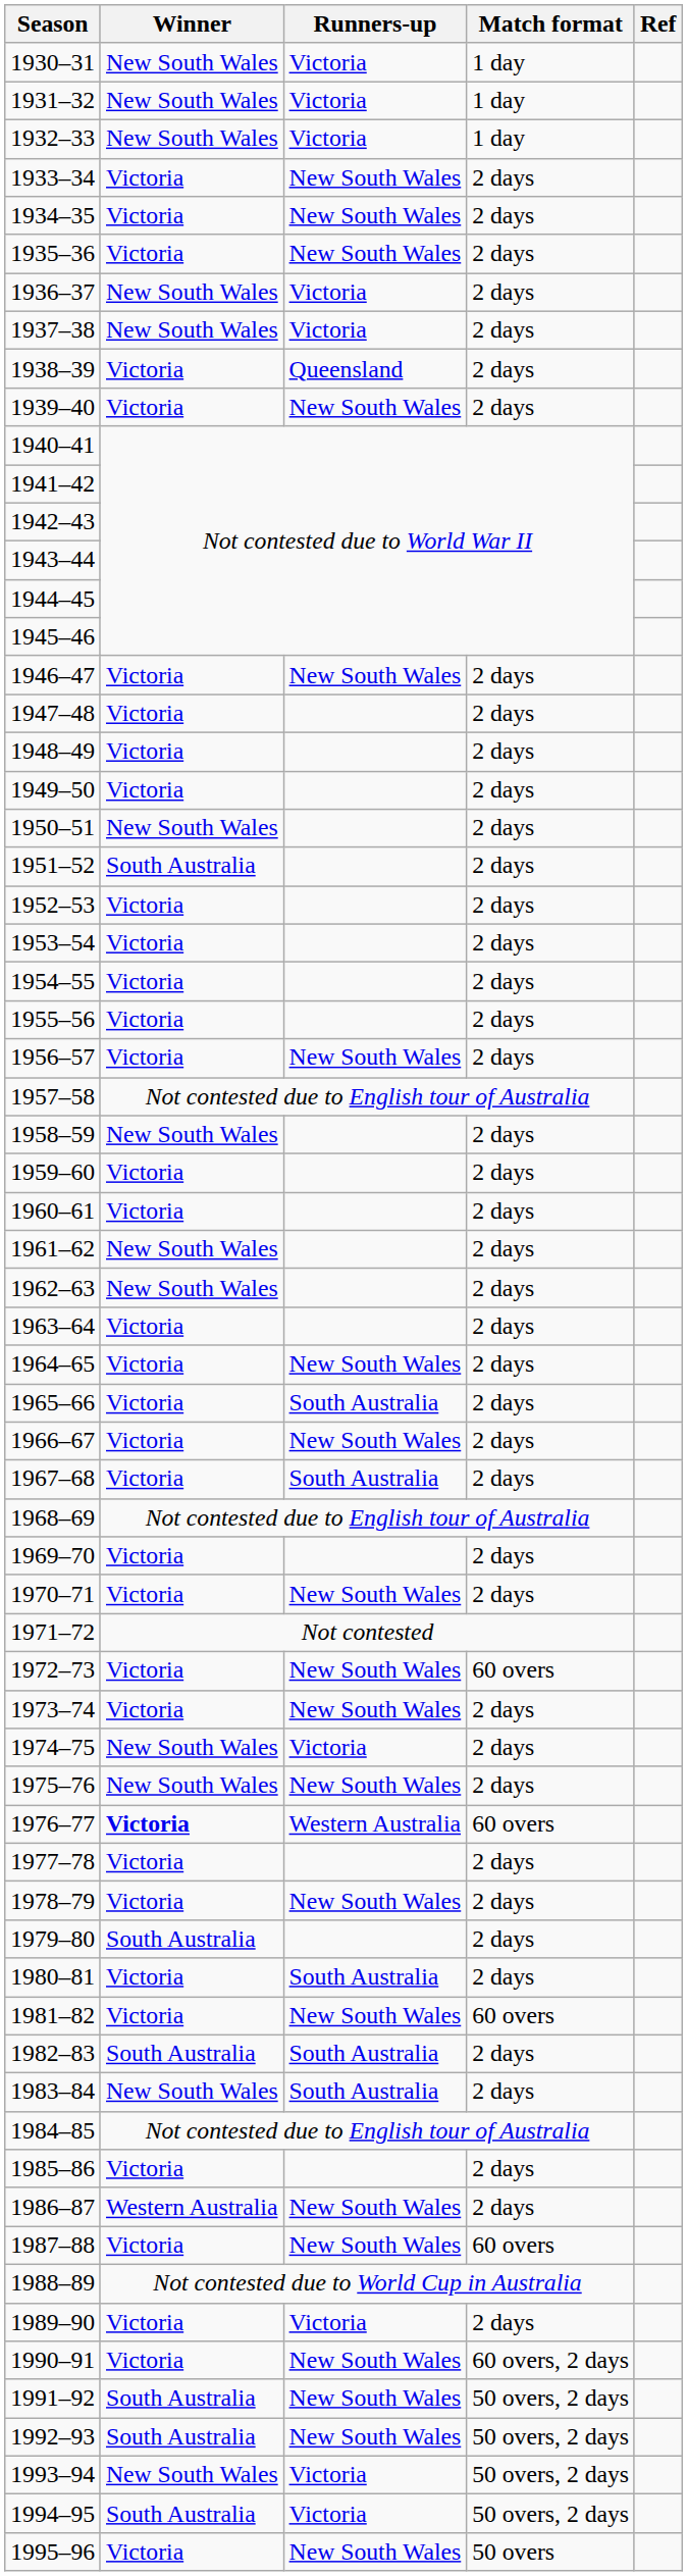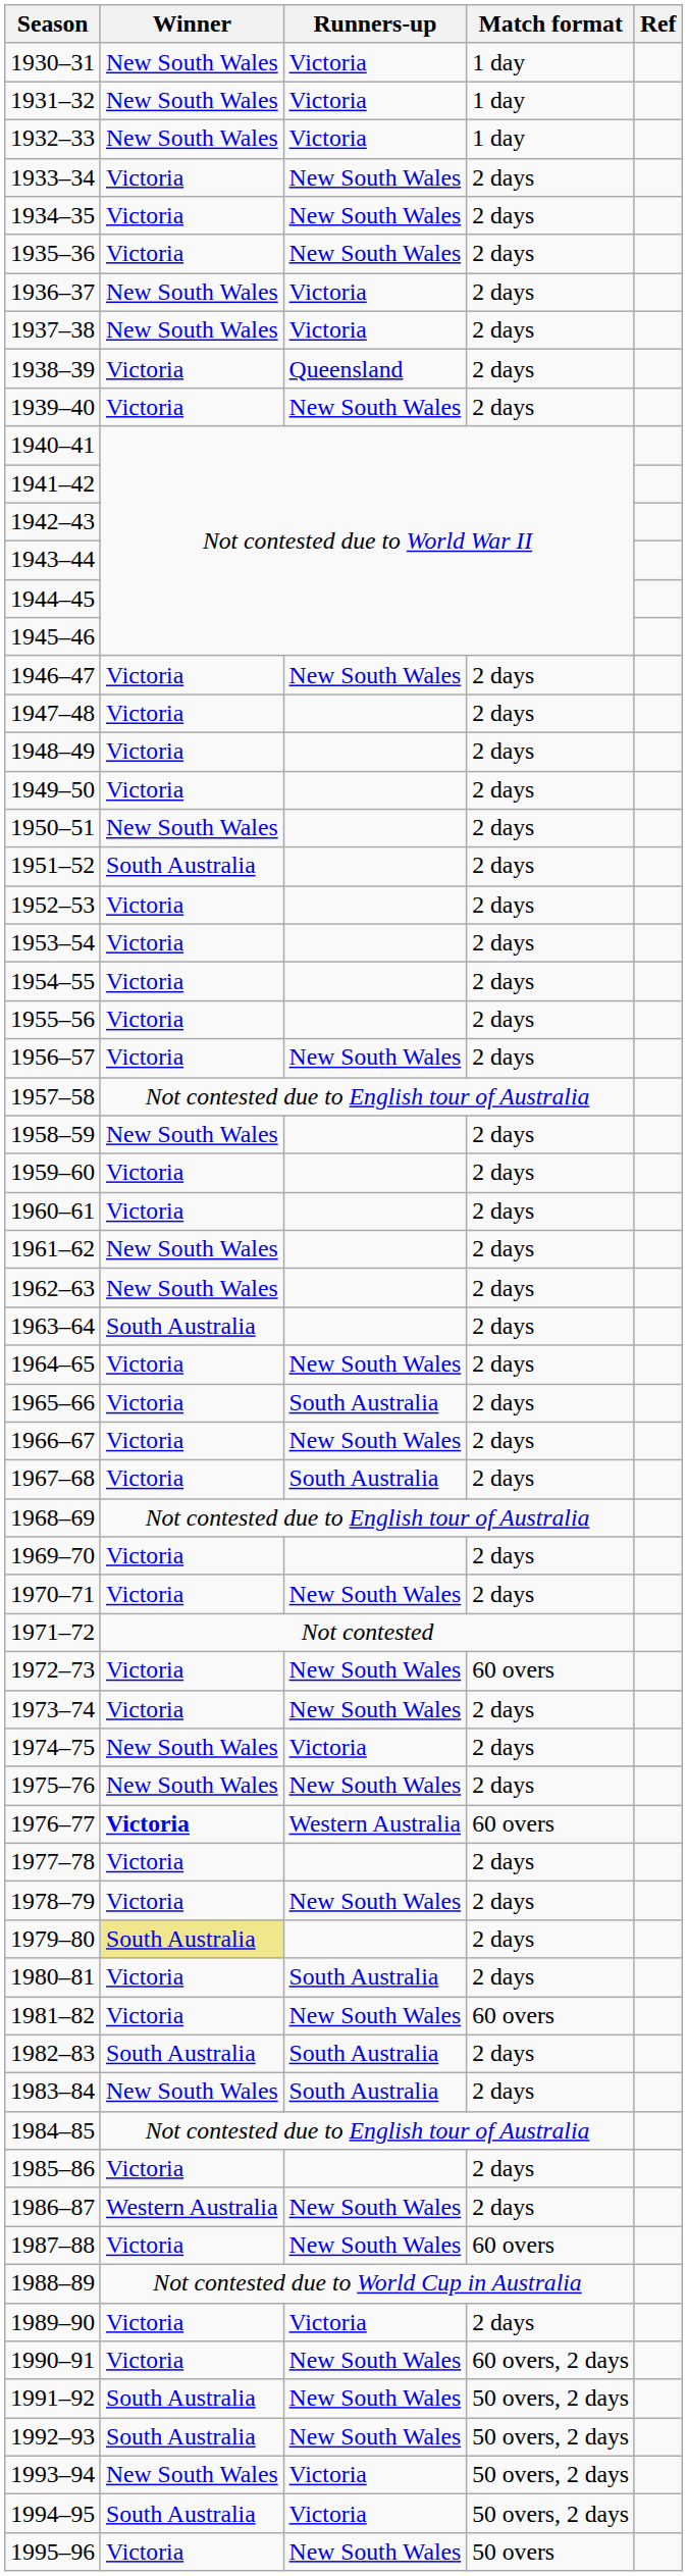 <table class="wikitable">
 <tr>
 <th>Season</th>
 <th>Winner</th>
 <th>Runners-up</th>
 <th>Match format</th>
 <th>Ref</th>
 </tr>
 <tr>
 <td>1930–31</td>
 <td><a href='#'>New South Wales</a></td>
 <td><a href='#'>Victoria</a></td>
 <td>1 day</td>
 <td></td>
 </tr>
 <tr>
 <td>1931–32</td>
 <td><a href='#'>New South Wales</a></td>
 <td><a href='#'>Victoria</a></td>
 <td>1 day</td>
 <td></td>
 </tr>
 <tr>
 <td>1932–33</td>
 <td><a href='#'>New South Wales</a></td>
 <td><a href='#'>Victoria</a></td>
 <td>1 day</td>
 <td></td>
 </tr>
 <tr>
 <td>1933–34</td>
 <td><a href='#'>Victoria</a></td>
 <td><a href='#'>New South Wales</a></td>
 <td>2 days</td>
 <td></td>
 </tr>
 <tr>
 <td>1934–35</td>
 <td><a href='#'>Victoria</a></td>
 <td><a href='#'>New South Wales</a></td>
 <td>2 days</td>
 <td></td>
 </tr>
 <tr>
 <td>1935–36</td>
 <td><a href='#'>Victoria</a></td>
 <td><a href='#'>New South Wales</a></td>
 <td>2 days</td>
 <td></td>
 </tr>
 <tr>
 <td>1936–37</td>
 <td><a href='#'>New South Wales</a></td>
 <td><a href='#'>Victoria</a></td>
 <td>2 days</td>
 <td></td>
 </tr>
 <tr>
 <td>1937–38</td>
 <td><a href='#'>New South Wales</a></td>
 <td><a href='#'>Victoria</a></td>
 <td>2 days</td>
 <td></td>
 </tr>
 <tr>
 <td>1938–39</td>
 <td><a href='#'>Victoria</a></td>
 <td><a href='#'>Queensland</a></td>
 <td>2 days</td>
 <td></td>
 </tr>
 <tr>
 <td>1939–40</td>
 <td><a href='#'>Victoria</a></td>
 <td><a href='#'>New South Wales</a></td>
 <td>2 days</td>
 <td></td>
 </tr>
 <tr>
 <td>1940–41</td>
 <td colspan="3" rowspan="6" align="center"><em>Not contested due to <a href='#'>World War II</a></em></td>
 <td></td>
 </tr>
 <tr>
 <td>1941–42</td>
 <td></td>
 </tr>
 <tr>
 <td>1942–43</td>
 <td></td>
 </tr>
 <tr>
 <td>1943–44</td>
 <td></td>
 </tr>
 <tr>
 <td>1944–45</td>
 <td></td>
 </tr>
 <tr>
 <td>1945–46</td>
 <td></td>
 </tr>
 <tr>
 <td>1946–47</td>
 <td><a href='#'>Victoria</a></td>
 <td><a href='#'>New South Wales</a></td>
 <td>2 days</td>
 <td></td>
 </tr>
 <tr>
 <td>1947–48</td>
 <td><a href='#'>Victoria</a></td>
 <td></td>
 <td>2 days</td>
 <td></td>
 </tr>
 <tr>
 <td>1948–49</td>
 <td><a href='#'>Victoria</a></td>
 <td></td>
 <td>2 days</td>
 <td></td>
 </tr>
 <tr>
 <td>1949–50</td>
 <td><a href='#'>Victoria</a></td>
 <td></td>
 <td>2 days</td>
 <td></td>
 </tr>
 <tr>
 <td>1950–51</td>
 <td><a href='#'>New South Wales</a></td>
 <td></td>
 <td>2 days</td>
 <td></td>
 </tr>
 <tr>
 <td>1951–52</td>
 <td><a href='#'>South Australia</a></td>
 <td></td>
 <td>2 days</td>
 <td></td>
 </tr>
 <tr>
 <td>1952–53</td>
 <td><a href='#'>Victoria</a></td>
 <td></td>
 <td>2 days</td>
 <td></td>
 </tr>
 <tr>
 <td>1953–54</td>
 <td><a href='#'>Victoria</a></td>
 <td></td>
 <td>2 days</td>
 <td></td>
 </tr>
 <tr>
 <td>1954–55</td>
 <td><a href='#'>Victoria</a></td>
 <td></td>
 <td>2 days</td>
 <td></td>
 </tr>
 <tr>
 <td>1955–56</td>
 <td><a href='#'>Victoria</a></td>
 <td></td>
 <td>2 days</td>
 <td></td>
 </tr>
 <tr>
 <td>1956–57</td>
 <td><a href='#'>Victoria</a></td>
 <td><a href='#'>New South Wales</a></td>
 <td>2 days</td>
 <td></td>
 </tr>
 <tr>
 <td>1957–58</td>
 <td colspan="3" align="center"><em>Not contested due to <a href='#'>English tour of Australia</a></em></td>
 <td></td>
 </tr>
 <tr>
 <td>1958–59</td>
 <td><a href='#'>New South Wales</a></td>
 <td></td>
 <td>2 days</td>
 <td></td>
 </tr>
 <tr>
 <td>1959–60</td>
 <td><a href='#'>Victoria</a></td>
 <td></td>
 <td>2 days</td>
 <td></td>
 </tr>
 <tr>
 <td>1960–61</td>
 <td><a href='#'>Victoria</a></td>
 <td></td>
 <td>2 days</td>
 <td></td>
 </tr>
 <tr>
 <td>1961–62</td>
 <td><a href='#'>New South Wales</a></td>
 <td></td>
 <td>2 days</td>
 <td></td>
 </tr>
 <tr>
 <td>1962–63</td>
 <td><a href='#'>New South Wales</a></td>
 <td></td>
 <td>2 days</td>
 <td></td>
 </tr>
 <tr>
 <td>1963–64</td>
-<td><a href='#'>Victoria</a></td>
+<td><a href='#'>South Australia</a></td>
 <td></td>
 <td>2 days</td>
 <td></td>
 </tr>
 <tr>
 <td>1964–65</td>
 <td><a href='#'>Victoria</a></td>
 <td><a href='#'>New South Wales</a></td>
 <td>2 days</td>
 <td></td>
 </tr>
 <tr>
 <td>1965–66</td>
 <td><a href='#'>Victoria</a></td>
 <td><a href='#'>South Australia</a></td>
 <td>2 days</td>
 <td></td>
 </tr>
 <tr>
 <td>1966–67</td>
 <td><a href='#'>Victoria</a></td>
 <td><a href='#'>New South Wales</a></td>
 <td>2 days</td>
 <td></td>
 </tr>
 <tr>
 <td>1967–68</td>
 <td><a href='#'>Victoria</a></td>
 <td><a href='#'>South Australia</a></td>
 <td>2 days</td>
 <td></td>
 </tr>
 <tr>
 <td>1968–69</td>
 <td colspan="3" align="center"><em>Not contested due to <a href='#'>English tour of Australia</a></em></td>
 <td></td>
 </tr>
 <tr>
 <td>1969–70</td>
 <td><a href='#'>Victoria</a></td>
 <td></td>
 <td>2 days</td>
 <td></td>
 </tr>
 <tr>
 <td>1970–71</td>
 <td><a href='#'>Victoria</a></td>
 <td><a href='#'>New South Wales</a></td>
 <td>2 days</td>
 <td></td>
 </tr>
 <tr>
 <td>1971–72</td>
 <td colspan="3" align="center"><em>Not contested</em></td>
 <td></td>
 </tr>
 <tr>
 <td>1972–73</td>
 <td><a href='#'>Victoria</a></td>
 <td><a href='#'>New South Wales</a></td>
 <td>60 overs</td>
 <td></td>
 </tr>
 <tr>
 <td>1973–74</td>
 <td><a href='#'>Victoria</a></td>
 <td><a href='#'>New South Wales</a></td>
 <td>2 days</td>
 <td></td>
 </tr>
 <tr>
 <td>1974–75</td>
 <td><a href='#'>New South Wales</a></td>
 <td><a href='#'>Victoria</a></td>
 <td>2 days</td>
 <td></td>
 </tr>
 <tr>
 <td>1975–76</td>
 <td><a href='#'>New South Wales</a></td>
 <td><a href='#'>New South Wales</a></td>
 <td>2 days</td>
 <td></td>
 </tr>
 <tr>
 <td>1976–77</td>
 <td><strong><a href='#'>Victoria</a></strong></td>
 <td><a href='#'>Western Australia</a></td>
 <td>60 overs</td>
 <td></td>
 </tr>
 <tr>
 <td>1977–78</td>
 <td><a href='#'>Victoria</a></td>
 <td></td>
 <td>2 days</td>
 <td></td>
 </tr>
 <tr>
 <td>1978–79</td>
 <td><a href='#'>Victoria</a></td>
 <td><a href='#'>New South Wales</a></td>
 <td>2 days</td>
 <td></td>
 </tr>
 <tr>
 <td>1979–80</td>
-<td><a href='#'>South Australia</a></td>
+<td style="background: khaki;"><a href='#'>South Australia</a></td>
 <td></td>
 <td>2 days</td>
 <td></td>
 </tr>
 <tr>
 <td>1980–81</td>
 <td><a href='#'>Victoria</a></td>
 <td><a href='#'>South Australia</a></td>
 <td>2 days</td>
 <td></td>
 </tr>
 <tr>
 <td>1981–82</td>
 <td><a href='#'>Victoria</a></td>
 <td><a href='#'>New South Wales</a></td>
 <td>60 overs</td>
 <td></td>
 </tr>
 <tr>
 <td>1982–83</td>
 <td><a href='#'>South Australia</a></td>
 <td><a href='#'>South Australia</a></td>
 <td>2 days</td>
 <td></td>
 </tr>
 <tr>
 <td>1983–84</td>
 <td><a href='#'>New South Wales</a></td>
 <td><a href='#'>South Australia</a></td>
 <td>2 days</td>
 <td></td>
 </tr>
 <tr>
 <td>1984–85</td>
 <td colspan="3" align="center"><em>Not contested due to <a href='#'>English tour of Australia</a></em></td>
 <td></td>
 </tr>
 <tr>
 <td>1985–86</td>
 <td><a href='#'>Victoria</a></td>
 <td></td>
 <td>2 days</td>
 <td></td>
 </tr>
 <tr>
 <td>1986–87</td>
 <td><a href='#'>Western Australia</a></td>
 <td><a href='#'>New South Wales</a></td>
 <td>2 days</td>
 <td></td>
 </tr>
 <tr>
 <td>1987–88</td>
 <td><a href='#'>Victoria</a></td>
 <td><a href='#'>New South Wales</a></td>
 <td>60 overs</td>
 <td></td>
 </tr>
 <tr>
 <td>1988–89</td>
 <td colspan="3" align="center"><em>Not contested due to <a href='#'>World Cup in Australia</a></em></td>
 <td></td>
 </tr>
 <tr>
 <td>1989–90</td>
 <td><a href='#'>Victoria</a></td>
 <td><a href='#'>Victoria</a></td>
 <td>2 days</td>
 <td></td>
 </tr>
 <tr>
 <td>1990–91</td>
 <td><a href='#'>Victoria</a></td>
 <td><a href='#'>New South Wales</a></td>
 <td>60 overs, 2 days</td>
 <td></td>
 </tr>
 <tr>
 <td>1991–92</td>
 <td><a href='#'>South Australia</a></td>
 <td><a href='#'>New South Wales</a></td>
 <td>50 overs, 2 days</td>
 <td></td>
 </tr>
 <tr>
 <td>1992–93</td>
 <td><a href='#'>South Australia</a></td>
 <td><a href='#'>New South Wales</a></td>
 <td>50 overs, 2 days</td>
 <td></td>
 </tr>
 <tr>
 <td>1993–94</td>
 <td><a href='#'>New South Wales</a></td>
 <td><a href='#'>Victoria</a></td>
 <td>50 overs, 2 days</td>
 <td></td>
 </tr>
 <tr>
 <td>1994–95</td>
 <td><a href='#'>South Australia</a></td>
 <td><a href='#'>Victoria</a></td>
 <td>50 overs, 2 days</td>
 <td></td>
 </tr>
 <tr>
 <td>1995–96</td>
 <td><a href='#'>Victoria</a></td>
 <td><a href='#'>New South Wales</a></td>
 <td>50 overs</td>
 <td></td>
 </tr>
 </table>
